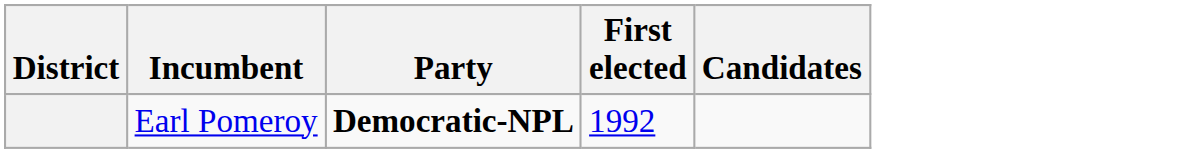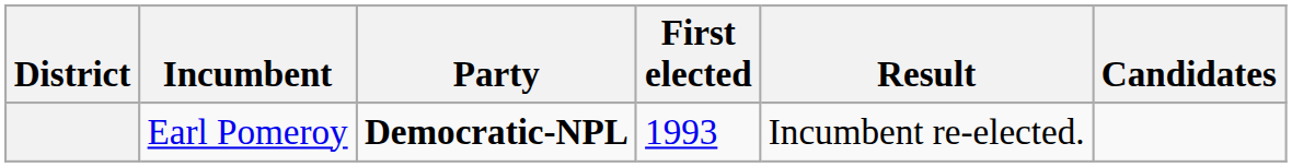 <table class=wikitable>
 <tr valign=bottom>
 <th>District</th>
 <th>Incumbent</th>
 <th>Party</th>
 <th>First<br>elected</th>
+<th>Result</th>
 <th>Candidates</th>
 </tr>
 <tr>
 <th></th>
 <td><a href='#'>Earl Pomeroy</a></td>
 <td><strong>Democratic-NPL</strong></td>
-<td><a href='#'>1992</a></td>
+<td><a href='#'>1993</a></td>
+<td>Incumbent re-elected.</td>
 <td nowrap></td>
 </tr>
 </table>
